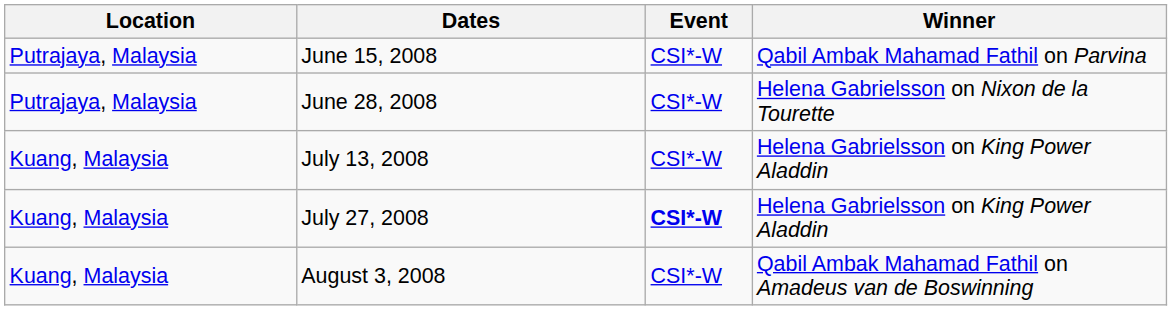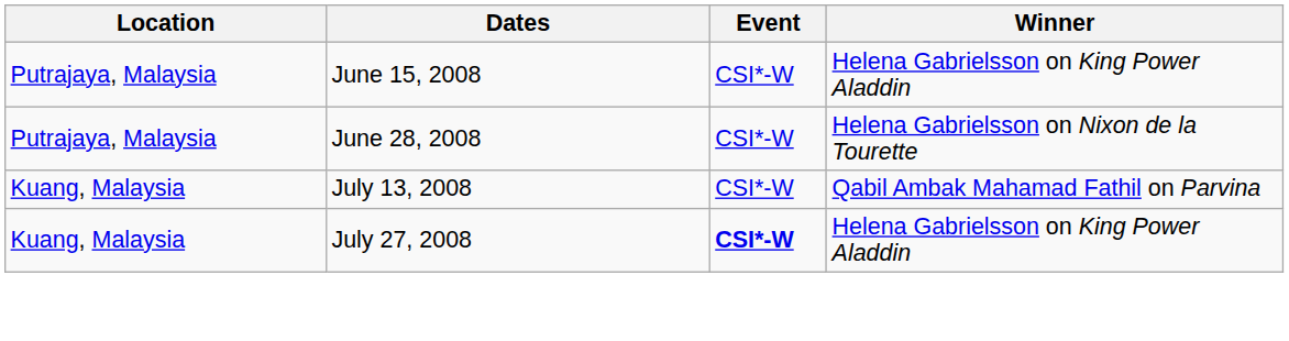 <table class="wikitable">
 <tr>
 <th width=225>Location</th>
 <th width=275>Dates</th>
 <th width=75>Event</th>
 <th width=325>Winner</th>
 </tr>
 <tr>
 <td> <a href='#'>Putrajaya</a>, <a href='#'>Malaysia</a></td>
 <td>June 15, 2008</td>
 <td><a href='#'>CSI*-W</a></td>
-<td> <a href='#'>Qabil Ambak Mahamad Fathil</a> on <em>Parvina</em></td>
+<td> <a href='#'>Helena Gabrielsson</a> on <em>King Power Aladdin</em></td>
 </tr>
 <tr>
 <td> <a href='#'>Putrajaya</a>, <a href='#'>Malaysia</a></td>
 <td>June 28, 2008</td>
 <td><a href='#'>CSI*-W</a></td>
 <td> <a href='#'>Helena Gabrielsson</a> on <em>Nixon de la Tourette</em></td>
 </tr>
 <tr>
 <td> <a href='#'>Kuang</a>, <a href='#'>Malaysia</a></td>
 <td>July 13, 2008</td>
 <td><a href='#'>CSI*-W</a></td>
-<td> <a href='#'>Helena Gabrielsson</a> on <em>King Power Aladdin</em></td>
+<td> <a href='#'>Qabil Ambak Mahamad Fathil</a> on <em>Parvina</em></td>
 </tr>
 <tr>
 <td> <a href='#'>Kuang</a>, <a href='#'>Malaysia</a></td>
 <td>July 27, 2008</td>
 <td><strong><a href='#'>CSI*-W</a></strong></td>
 <td> <a href='#'>Helena Gabrielsson</a> on <em>King Power Aladdin</em></td>
 </tr>
-<tr>
-<td> <a href='#'>Kuang</a>, <a href='#'>Malaysia</a></td>
-<td>August 3, 2008</td>
-<td><a href='#'>CSI*-W</a></td>
-<td> <a href='#'>Qabil Ambak Mahamad Fathil</a> on <em>Amadeus van de Boswinning</em></td>
-</tr>
 </table>
